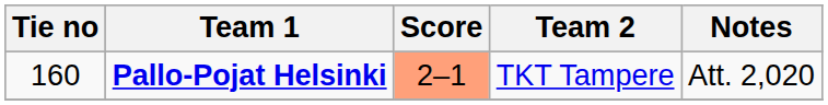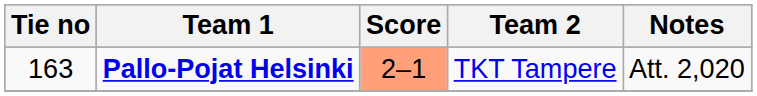 <table class="wikitable" style="text-align:center">
 <tr>
 <th style= width="40px">Tie no</th>
 <th style= width="150px">Team 1</th>
 <th style= width="60px">Score</th>
 <th style= width="150px">Team 2</th>
 <th style= width="30px">Notes</th>
 </tr>
 <tr>
-<td>160</td>
+<td>163</td>
 <td><strong><a href='#'>Pallo-Pojat Helsinki</a></strong></td>
 <td style="background: lightsalmon;">2–1</td>
 <td><a href='#'>TKT Tampere</a></td>
 <td>Att. 2,020</td>
 </tr>
 <tr>
 </tr>
 </table>
